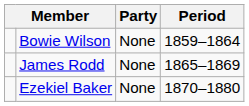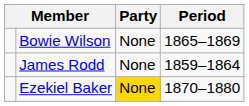 <table class="wikitable">
 <tr>
 <th colspan="2">Member</th>
 <th>Party</th>
 <th>Period</th>
 </tr>
 <tr>
 <td> </td>
 <td><a href='#'>Bowie Wilson</a></td>
 <td>None</td>
-<td>1859–1864</td>
+<td>1865–1869</td>
 </tr>
 <tr>
 <td> </td>
 <td><a href='#'>James Rodd</a></td>
 <td>None</td>
-<td>1865–1869</td>
+<td>1859–1864</td>
 </tr>
 <tr>
 <td> </td>
 <td><a href='#'>Ezekiel Baker</a></td>
-<td>None</td>
+<td style="background: gold;">None</td>
 <td>1870–1880</td>
 </tr>
 </table>
